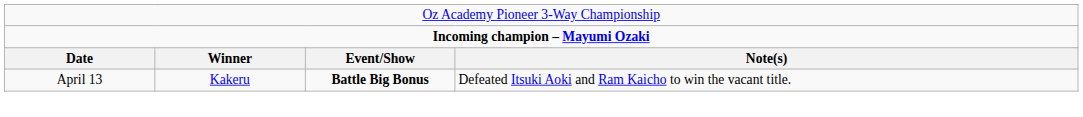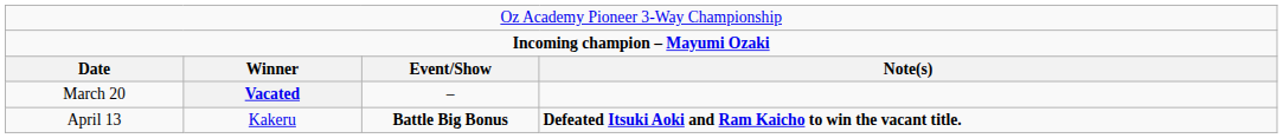 <table class="wikitable" style="text-align:center; width:100%;">
 <tr>
 <td colspan="4" style="text-align: center;"><a href='#'>Oz Academy Pioneer 3-Way Championship</a></td>
 </tr>
 <tr>
 <td colspan="4" style="text-align: center;"><strong>Incoming champion – <a href='#'>Mayumi Ozaki</a></strong></td>
 </tr>
 <tr>
 <th width=14%>Date</th>
 <th width=14%>Winner</th>
 <th width=14%>Event/Show</th>
 <th width=58%>Note(s)</th>
 </tr>
 <tr>
+<td>March 20</td>
+<th><a href='#'>Vacated</a></th>
+<td>–</td>
+<td align=left></td>
+</tr>
+<tr>
 <td>April 13</td>
 <td><a href='#'>Kakeru</a></td>
 <td><strong>Battle Big Bonus</strong></td>
-<td align=left>Defeated <a href='#'>Itsuki Aoki</a> and <a href='#'>Ram Kaicho</a> to win the vacant title.</td>
+<td align=left><strong>Defeated <a href='#'>Itsuki Aoki</a> and <a href='#'>Ram Kaicho</a> to win the vacant title.</strong></td>
 </tr>
 </table>
